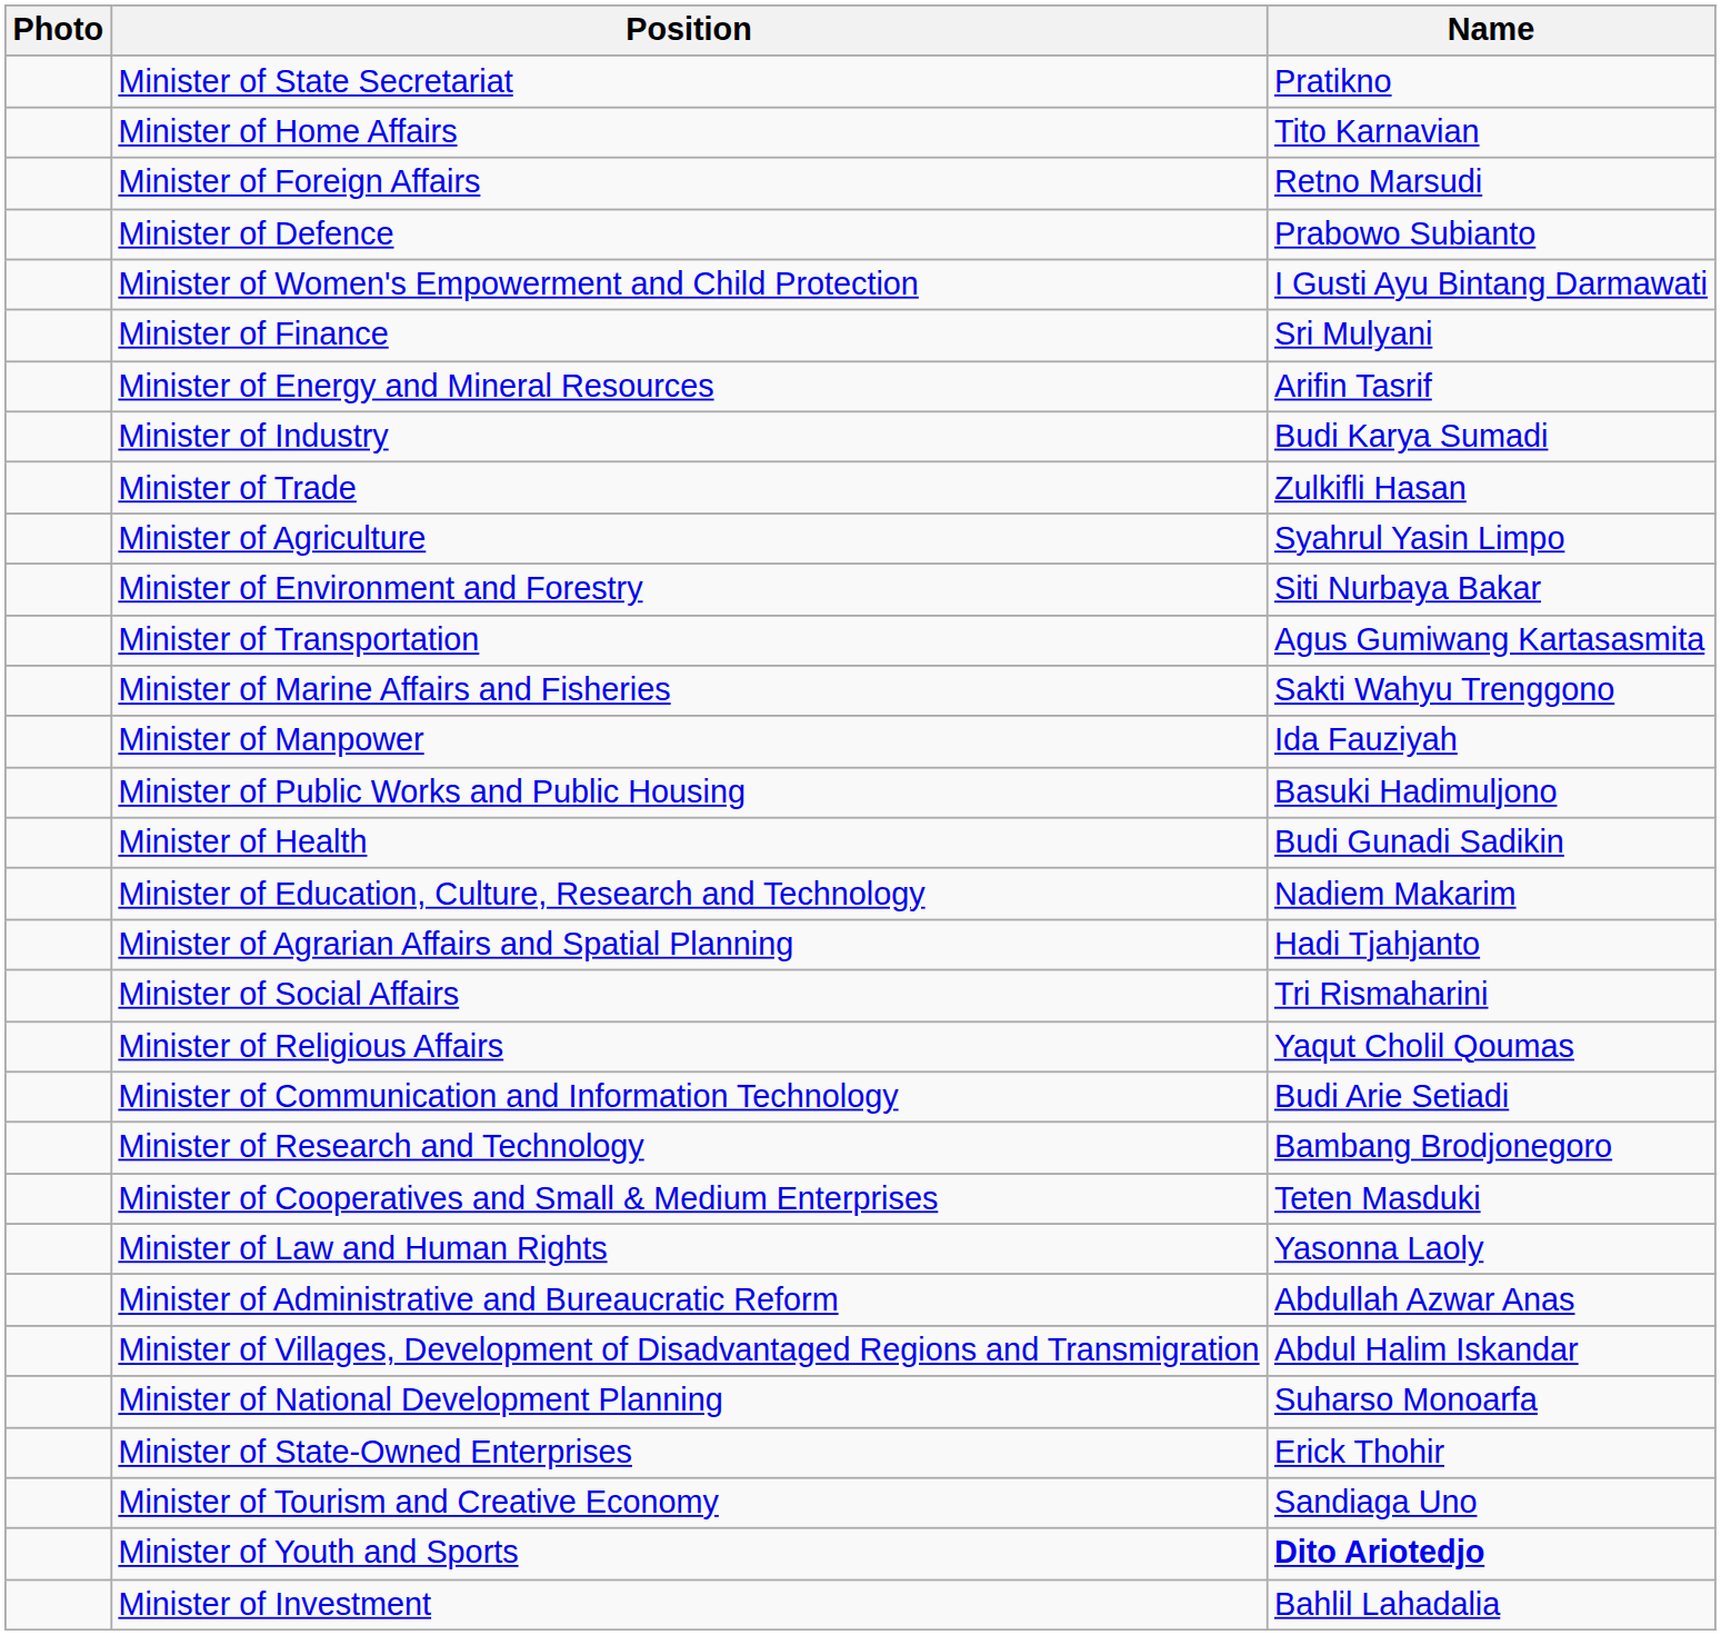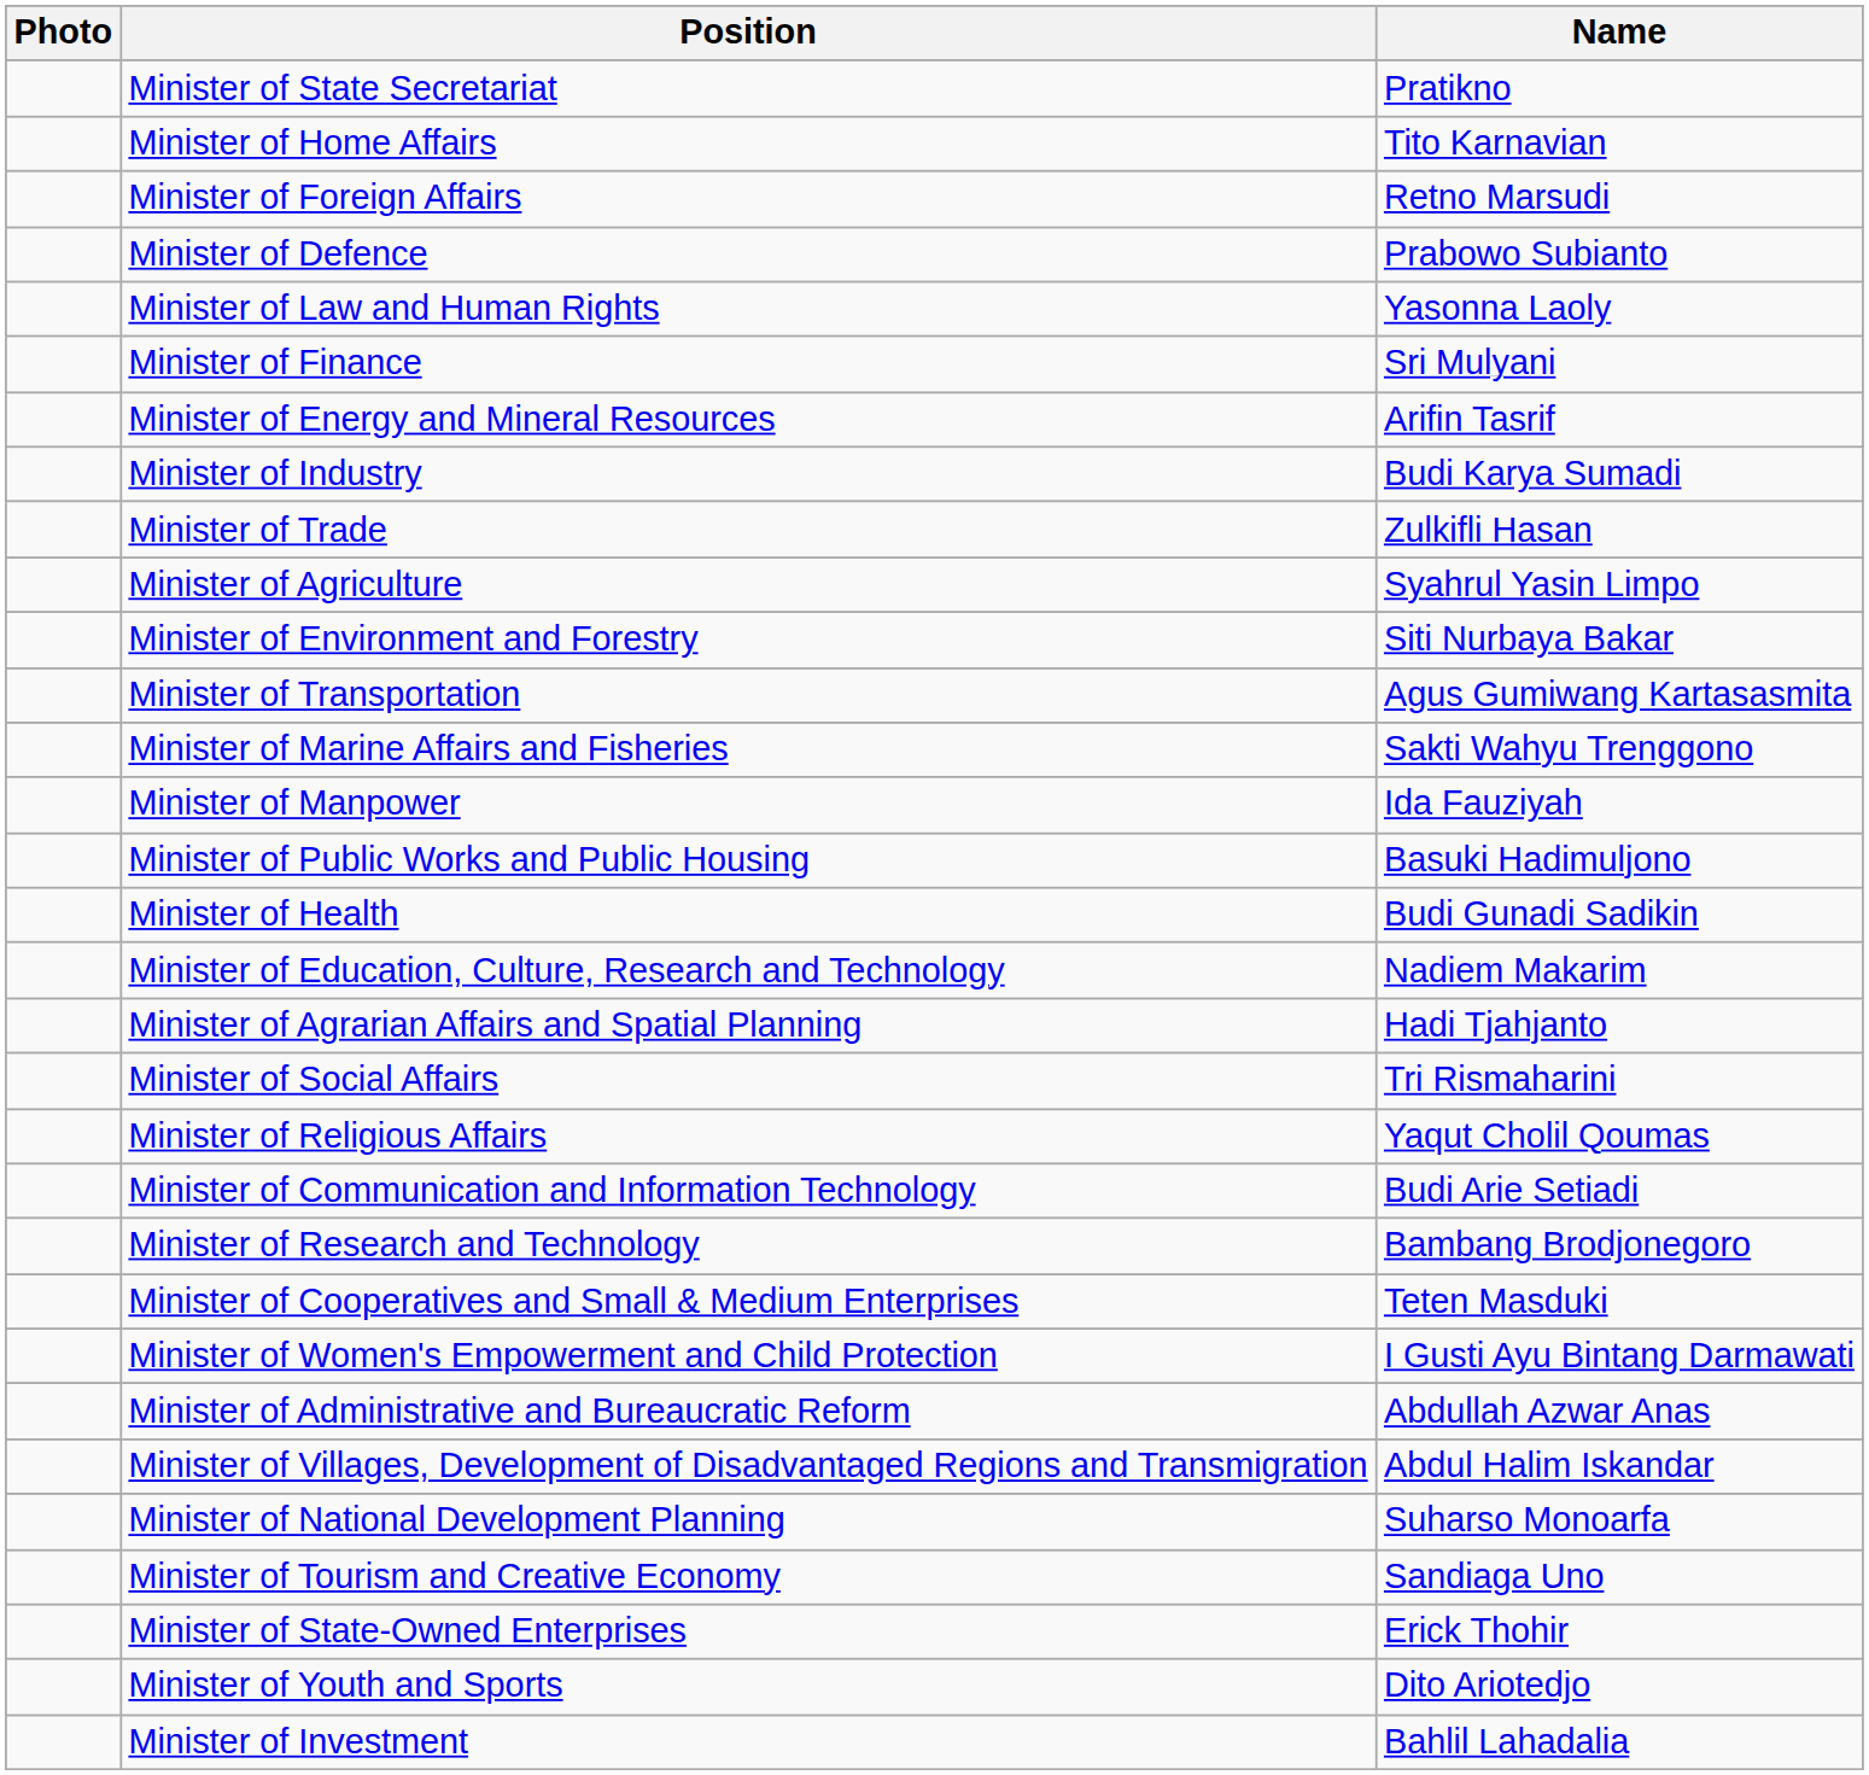 <table class=wikitable>
 <tr>
 <th>Photo</th>
 <th>Position</th>
 <th>Name</th>
 </tr>
 <tr>
 <td></td>
 <td><a href='#'>Minister of State Secretariat</a></td>
 <td><a href='#'>Pratikno</a></td>
 </tr>
 <tr>
 <td></td>
 <td><a href='#'>Minister of Home Affairs</a></td>
 <td><a href='#'>Tito Karnavian</a></td>
 </tr>
 <tr>
 <td></td>
 <td><a href='#'>Minister of Foreign Affairs</a></td>
 <td><a href='#'>Retno Marsudi</a></td>
 </tr>
 <tr>
 <td></td>
 <td><a href='#'>Minister of Defence</a></td>
 <td><a href='#'>Prabowo Subianto</a></td>
 </tr>
 <tr>
 <td></td>
-<td><a href='#'>Minister of Women's Empowerment and Child Protection</a></td>
-<td><a href='#'>I Gusti Ayu Bintang Darmawati</a></td>
+<td><a href='#'>Minister of Law and Human Rights</a></td>
+<td><a href='#'>Yasonna Laoly</a></td>
 </tr>
 <tr>
 <td></td>
 <td><a href='#'>Minister of Finance</a></td>
 <td><a href='#'>Sri Mulyani</a></td>
 </tr>
 <tr>
 <td></td>
 <td><a href='#'>Minister of Energy and Mineral Resources</a></td>
 <td><a href='#'>Arifin Tasrif</a></td>
 </tr>
 <tr>
 <td></td>
 <td><a href='#'>Minister of Industry</a></td>
 <td><a href='#'>Budi Karya Sumadi</a></td>
 </tr>
 <tr>
 <td></td>
 <td><a href='#'>Minister of Trade</a></td>
 <td><a href='#'>Zulkifli Hasan</a></td>
 </tr>
 <tr>
 <td></td>
 <td><a href='#'>Minister of Agriculture</a></td>
 <td><a href='#'>Syahrul Yasin Limpo</a></td>
 </tr>
 <tr>
 <td></td>
 <td><a href='#'>Minister of Environment and Forestry</a></td>
 <td><a href='#'>Siti Nurbaya Bakar</a></td>
 </tr>
 <tr>
 <td></td>
 <td><a href='#'>Minister of Transportation</a></td>
 <td><a href='#'>Agus Gumiwang Kartasasmita</a></td>
 </tr>
 <tr>
 <td></td>
 <td><a href='#'>Minister of Marine Affairs and Fisheries</a></td>
 <td><a href='#'>Sakti Wahyu Trenggono</a></td>
 </tr>
 <tr>
 <td></td>
 <td><a href='#'>Minister of Manpower</a></td>
 <td><a href='#'>Ida Fauziyah</a></td>
 </tr>
 <tr>
 <td></td>
 <td><a href='#'>Minister of Public Works and Public Housing</a></td>
 <td><a href='#'>Basuki Hadimuljono</a></td>
 </tr>
 <tr>
 <td></td>
 <td><a href='#'>Minister of Health</a></td>
 <td><a href='#'>Budi Gunadi Sadikin</a></td>
 </tr>
 <tr>
 <td></td>
 <td><a href='#'>Minister of Education, Culture, Research and Technology</a></td>
 <td><a href='#'>Nadiem Makarim</a></td>
 </tr>
 <tr>
 <td></td>
 <td><a href='#'>Minister of Agrarian Affairs and Spatial Planning</a></td>
 <td><a href='#'>Hadi Tjahjanto</a></td>
 </tr>
 <tr>
 <td></td>
 <td><a href='#'>Minister of Social Affairs</a></td>
 <td><a href='#'>Tri Rismaharini</a></td>
 </tr>
 <tr>
 <td></td>
 <td><a href='#'>Minister of Religious Affairs</a></td>
 <td><a href='#'>Yaqut Cholil Qoumas</a></td>
 </tr>
 <tr>
 <td></td>
 <td><a href='#'>Minister of Communication and Information Technology</a></td>
 <td><a href='#'>Budi Arie Setiadi</a></td>
 </tr>
 <tr>
 <td></td>
 <td><a href='#'>Minister of Research and Technology</a></td>
 <td><a href='#'>Bambang Brodjonegoro</a></td>
 </tr>
 <tr>
 <td></td>
 <td><a href='#'>Minister of Cooperatives and Small & Medium Enterprises</a></td>
 <td><a href='#'>Teten Masduki</a></td>
 </tr>
 <tr>
 <td></td>
-<td><a href='#'>Minister of Law and Human Rights</a></td>
-<td><a href='#'>Yasonna Laoly</a></td>
+<td><a href='#'>Minister of Women's Empowerment and Child Protection</a></td>
+<td><a href='#'>I Gusti Ayu Bintang Darmawati</a></td>
 </tr>
 <tr>
 <td></td>
 <td><a href='#'>Minister of Administrative and Bureaucratic Reform</a></td>
 <td><a href='#'>Abdullah Azwar Anas</a></td>
 </tr>
 <tr>
 <td></td>
 <td><a href='#'>Minister of Villages, Development of Disadvantaged Regions and Transmigration</a></td>
 <td><a href='#'>Abdul Halim Iskandar</a></td>
 </tr>
 <tr>
 <td></td>
 <td><a href='#'>Minister of National Development Planning</a></td>
 <td><a href='#'>Suharso Monoarfa</a></td>
 </tr>
 <tr>
 <td></td>
+<td><a href='#'>Minister of Tourism and Creative Economy</a></td>
+<td><a href='#'>Sandiaga Uno</a></td>
+</tr>
+<tr>
+<td></td>
 <td><a href='#'>Minister of State-Owned Enterprises</a></td>
 <td><a href='#'>Erick Thohir</a></td>
 </tr>
 <tr>
 <td></td>
-<td><a href='#'>Minister of Tourism and Creative Economy</a></td>
-<td><a href='#'>Sandiaga Uno</a></td>
-</tr>
-<tr>
-<td></td>
 <td><a href='#'>Minister of Youth and Sports</a></td>
-<td><strong><a href='#'>Dito Ariotedjo</a></strong></td>
+<td><a href='#'>Dito Ariotedjo</a></td>
 </tr>
 <tr>
 <td></td>
 <td><a href='#'>Minister of Investment</a></td>
 <td><a href='#'>Bahlil Lahadalia</a></td>
 </tr>
 <tr>
 </tr>
 </table>
